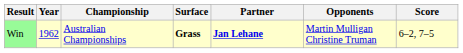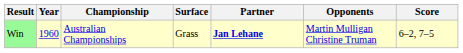 <table class="sortable wikitable">
 <tr>
 <th style="width:40px">Result</th>
 <th style="width:30px">Year</th>
 <th style="width:170px">Championship</th>
 <th style="width:50px">Surface</th>
 <th style="width:140px">Partner</th>
 <th style="width:140px">Opponents</th>
 <th style="width:90px" class="unsortable">Score</th>
 </tr>
 <tr style="background:#ffc;">
 <td style="background:#98fb98;">Win</td>
-<td><a href='#'>1962</a></td>
+<td><a href='#'>1960</a></td>
 <td><a href='#'>Australian Championships</a></td>
-<td><strong>Grass</strong></td>
+<td>Grass</td>
 <td><strong> <a href='#'>Jan Lehane</a></strong></td>
 <td> <a href='#'>Martin Mulligan</a>  <br>  <a href='#'>Christine Truman</a></td>
 <td>6–2, 7–5</td>
 </tr>
 </table>
